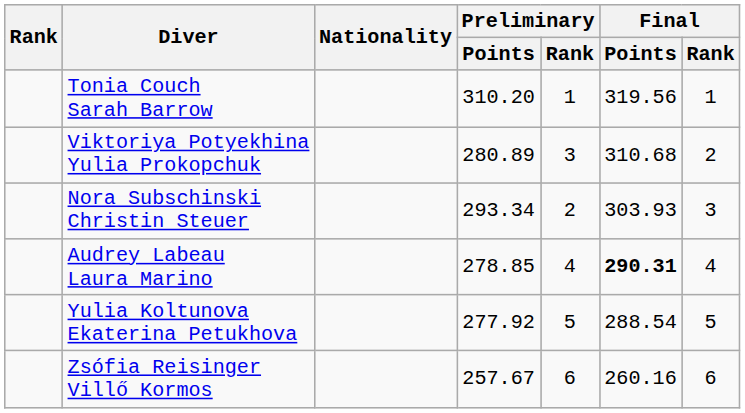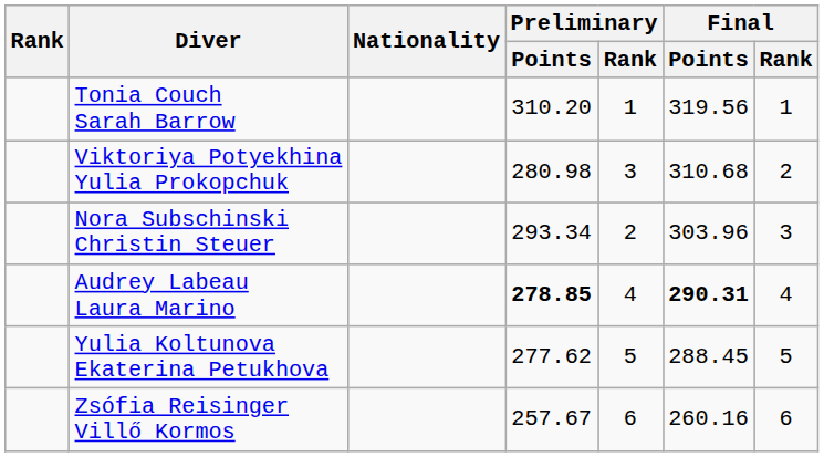 <table class="wikitable" style="text-align:center">
 <tr>
 <th rowspan=2>Rank</th>
 <th rowspan=2>Diver</th>
 <th rowspan=2>Nationality</th>
 <th colspan="2">Preliminary</th>
 <th colspan="2">Final</th>
 </tr>
 <tr>
 <th>Points</th>
 <th>Rank</th>
 <th>Points</th>
 <th>Rank</th>
 </tr>
 <tr>
 <td></td>
 <td align=left><a href='#'>Tonia Couch</a><br><a href='#'>Sarah Barrow</a></td>
 <td align=left></td>
 <td>310.20</td>
 <td>1</td>
 <td>319.56</td>
 <td>1</td>
 </tr>
 <tr>
 <td></td>
 <td align=left><a href='#'>Viktoriya Potyekhina</a><br><a href='#'>Yulia Prokopchuk</a></td>
 <td align=left></td>
-<td>280.89</td>
+<td>280.98</td>
 <td>3</td>
 <td>310.68</td>
 <td>2</td>
 </tr>
 <tr>
 <td></td>
 <td align=left><a href='#'>Nora Subschinski</a><br><a href='#'>Christin Steuer</a></td>
 <td align=left></td>
 <td>293.34</td>
 <td>2</td>
-<td>303.93</td>
+<td>303.96</td>
 <td>3</td>
 </tr>
 <tr>
 <td></td>
 <td align=left><a href='#'>Audrey Labeau</a><br><a href='#'>Laura Marino</a></td>
 <td align=left></td>
-<td>278.85</td>
+<td><strong>278.85</strong></td>
 <td>4</td>
 <td><strong>290.31</strong></td>
 <td>4</td>
 </tr>
 <tr>
 <td></td>
 <td align=left><a href='#'>Yulia Koltunova</a><br><a href='#'>Ekaterina Petukhova</a></td>
 <td align=left></td>
-<td>277.92</td>
+<td>277.62</td>
 <td>5</td>
-<td>288.54</td>
+<td>288.45</td>
 <td>5</td>
 </tr>
 <tr>
 <td></td>
 <td align=left><a href='#'>Zsófia Reisinger</a><br><a href='#'>Villő Kormos</a></td>
 <td align=left></td>
 <td>257.67</td>
 <td>6</td>
 <td>260.16</td>
 <td>6</td>
 </tr>
 </table>
